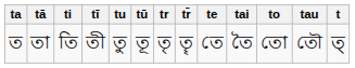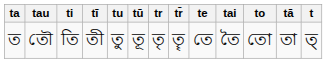 <table class="wikitable">
 <tr>
 <th>ta</th>
-<th>tā</th>
+<th>tau</th>
 <th>ti</th>
 <th>tī</th>
 <th>tu</th>
 <th>tū</th>
 <th>tr</th>
 <th>tr̄</th>
 <th>te</th>
 <th>tai</th>
 <th>to</th>
-<th>tau</th>
+<th>tā</th>
 <th>t</th>
 </tr>
 <tr style="font-size: 150%;">
 <td>ত</td>
-<td>তা</td>
+<td>তৌ</td>
 <td>তি</td>
 <td>তী</td>
 <td>তু</td>
 <td>তূ</td>
 <td>তৃ</td>
 <td>তৄ</td>
 <td>তে</td>
 <td>তৈ</td>
 <td>তো</td>
-<td>তৌ</td>
+<td>তা</td>
 <td>ত্</td>
 </tr>
 </table>
